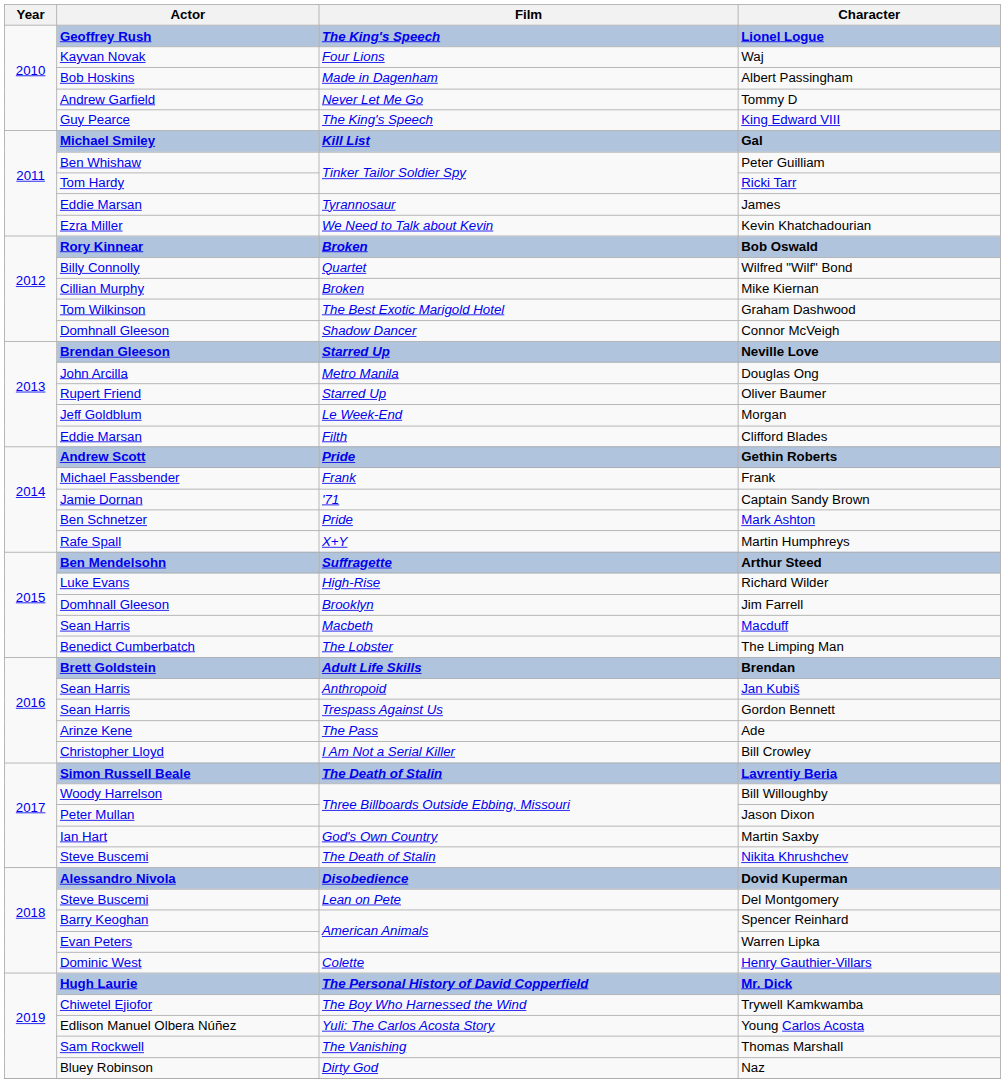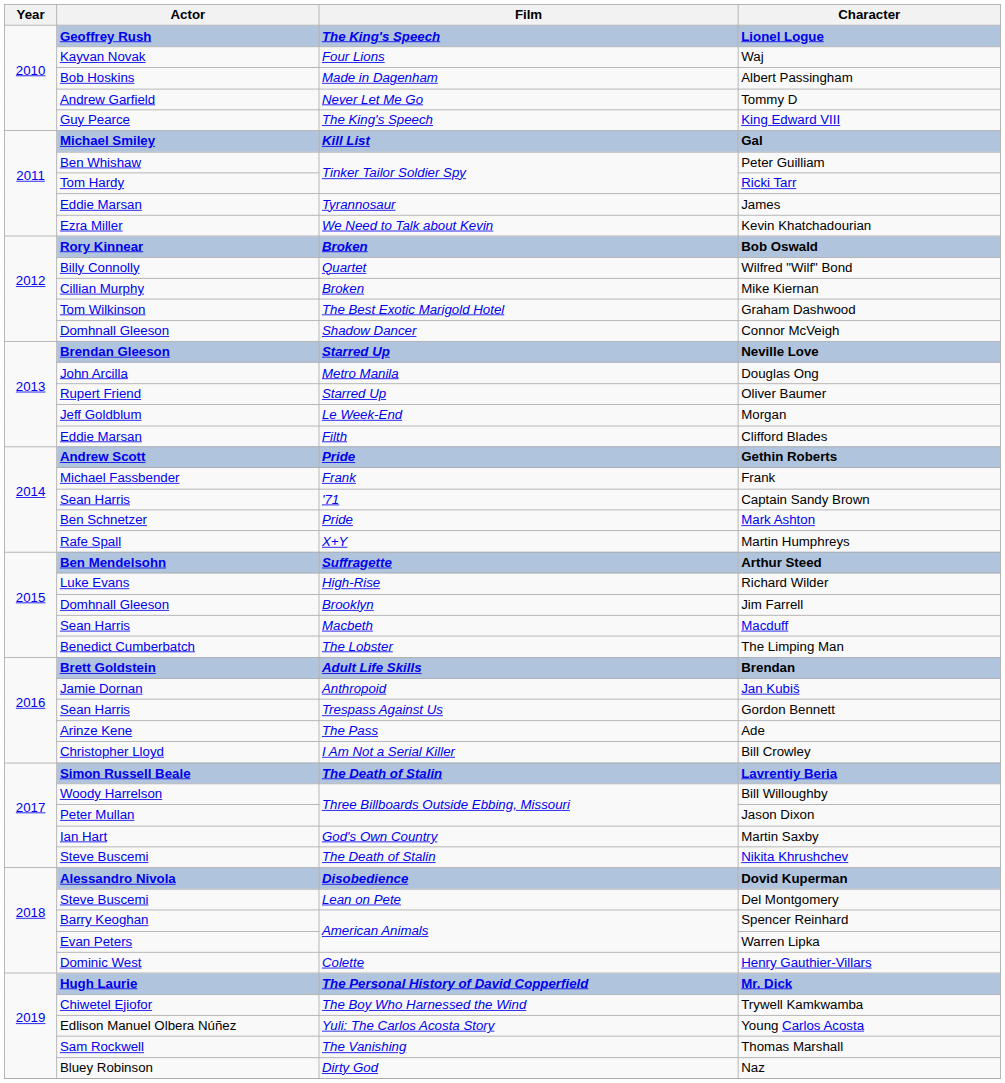 <table class="wikitable" width="95%" cellpadding="5">
 <tr>
 <th width="5%">Year</th>
 <th width="25%">Actor</th>
 <th width="40%">Film</th>
 <th width="25%">Character</th>
 </tr>
 <tr>
 <td rowspan="5" style="text-align:center;"><a href='#'>2010</a><br><br></td>
 <td style="background:#B0C4DE;"><strong><a href='#'>Geoffrey Rush</a></strong></td>
 <td style="background:#B0C4DE;"><strong><em><a href='#'>The King's Speech</a></em></strong></td>
 <td style="background:#B0C4DE;"><strong><a href='#'>Lionel Logue</a></strong></td>
 </tr>
 <tr>
 <td><a href='#'>Kayvan Novak</a></td>
 <td><em><a href='#'>Four Lions</a></em></td>
 <td>Waj</td>
 </tr>
 <tr>
 <td><a href='#'>Bob Hoskins</a></td>
 <td><em><a href='#'>Made in Dagenham</a></em></td>
 <td>Albert Passingham</td>
 </tr>
 <tr>
 <td><a href='#'>Andrew Garfield</a></td>
 <td><em><a href='#'>Never Let Me Go</a></em></td>
 <td>Tommy D</td>
 </tr>
 <tr>
 <td><a href='#'>Guy Pearce</a></td>
 <td><em><a href='#'>The King's Speech</a></em></td>
 <td><a href='#'>King Edward VIII</a></td>
 </tr>
 <tr>
 <td rowspan="5" style="text-align:center;"><a href='#'>2011</a><br><br></td>
 <td style="background:#B0C4DE;"><strong><a href='#'>Michael Smiley</a></strong></td>
 <td style="background:#B0C4DE;"><strong><em><a href='#'>Kill List</a></em></strong></td>
 <td style="background:#B0C4DE;"><strong>Gal</strong></td>
 </tr>
 <tr>
 <td><a href='#'>Ben Whishaw</a></td>
 <td rowspan="2"><em><a href='#'>Tinker Tailor Soldier Spy</a></em></td>
 <td>Peter Guilliam</td>
 </tr>
 <tr>
 <td><a href='#'>Tom Hardy</a></td>
 <td><a href='#'>Ricki Tarr</a></td>
 </tr>
 <tr>
 <td><a href='#'>Eddie Marsan</a></td>
 <td><em><a href='#'>Tyrannosaur</a></em></td>
 <td>James</td>
 </tr>
 <tr>
 <td><a href='#'>Ezra Miller</a></td>
 <td><em><a href='#'>We Need to Talk about Kevin</a></em></td>
 <td>Kevin Khatchadourian</td>
 </tr>
 <tr>
 <td rowspan="5" style="text-align:center;"><a href='#'>2012</a><br><br></td>
 <td style="background:#B0C4DE;"><strong><a href='#'>Rory Kinnear</a></strong></td>
 <td style="background:#B0C4DE;"><strong><em><a href='#'>Broken</a></em></strong></td>
 <td style="background:#B0C4DE;"><strong>Bob Oswald</strong></td>
 </tr>
 <tr>
 <td><a href='#'>Billy Connolly</a></td>
 <td><em><a href='#'>Quartet</a></em></td>
 <td>Wilfred "Wilf" Bond</td>
 </tr>
 <tr>
 <td><a href='#'>Cillian Murphy</a></td>
 <td><em><a href='#'>Broken</a></em></td>
 <td>Mike Kiernan</td>
 </tr>
 <tr>
 <td><a href='#'>Tom Wilkinson</a></td>
 <td><em><a href='#'>The Best Exotic Marigold Hotel</a> </em></td>
 <td>Graham Dashwood</td>
 </tr>
 <tr>
 <td><a href='#'>Domhnall Gleeson</a></td>
 <td><em><a href='#'>Shadow Dancer</a></em></td>
 <td>Connor McVeigh</td>
 </tr>
 <tr>
 <td rowspan="5" style="text-align:center;"><a href='#'>2013</a><br><br></td>
 <td style="background:#B0C4DE;"><strong><a href='#'>Brendan Gleeson</a></strong></td>
 <td style="background:#B0C4DE;"><strong><em><a href='#'>Starred Up</a></em></strong></td>
 <td style="background:#B0C4DE;"><strong>Neville Love</strong></td>
 </tr>
 <tr>
 <td><a href='#'>John Arcilla</a></td>
 <td><em><a href='#'>Metro Manila</a></em></td>
 <td>Douglas Ong</td>
 </tr>
 <tr>
 <td><a href='#'>Rupert Friend</a></td>
 <td><em><a href='#'>Starred Up</a></em></td>
 <td>Oliver Baumer</td>
 </tr>
 <tr>
 <td><a href='#'>Jeff Goldblum</a></td>
 <td><em><a href='#'>Le Week-End</a></em></td>
 <td>Morgan</td>
 </tr>
 <tr>
 <td><a href='#'>Eddie Marsan</a></td>
 <td><em><a href='#'>Filth</a></em></td>
 <td>Clifford Blades</td>
 </tr>
 <tr>
 <td rowspan="5" style="text-align:center;"><a href='#'>2014</a><br><br></td>
 <td style="background:#B0C4DE;"><strong><a href='#'>Andrew Scott</a></strong></td>
 <td style="background:#B0C4DE;"><strong><em><a href='#'>Pride</a></em></strong></td>
 <td style="background:#B0C4DE;"><strong>Gethin Roberts</strong></td>
 </tr>
 <tr>
 <td><a href='#'>Michael Fassbender</a></td>
 <td><em><a href='#'>Frank</a></em></td>
 <td>Frank</td>
 </tr>
 <tr>
-<td><a href='#'>Jamie Dornan</a></td>
+<td><a href='#'>Sean Harris</a></td>
 <td><em><a href='#'>'71</a></em></td>
 <td>Captain Sandy Brown</td>
 </tr>
 <tr>
 <td><a href='#'>Ben Schnetzer</a></td>
 <td><em><a href='#'>Pride</a></em></td>
 <td><a href='#'>Mark Ashton</a></td>
 </tr>
 <tr>
 <td><a href='#'>Rafe Spall</a></td>
 <td><em><a href='#'>X+Y</a></em></td>
 <td>Martin Humphreys</td>
 </tr>
 <tr>
 <td rowspan="5" style="text-align:center;"><a href='#'>2015</a><br><br></td>
 <td style="background:#B0C4DE;"><strong><a href='#'>Ben Mendelsohn</a></strong></td>
 <td style="background:#B0C4DE;"><strong><em><a href='#'>Suffragette</a></em></strong></td>
 <td style="background:#B0C4DE;"><strong>Arthur Steed</strong></td>
 </tr>
 <tr>
 <td><a href='#'>Luke Evans</a></td>
 <td><em><a href='#'>High-Rise</a></em></td>
 <td>Richard Wilder</td>
 </tr>
 <tr>
 <td><a href='#'>Domhnall Gleeson</a></td>
 <td><em><a href='#'>Brooklyn</a></em></td>
 <td>Jim Farrell</td>
 </tr>
 <tr>
 <td><a href='#'>Sean Harris</a></td>
 <td><em><a href='#'>Macbeth</a></em></td>
 <td><a href='#'>Macduff</a></td>
 </tr>
 <tr>
 <td><a href='#'>Benedict Cumberbatch</a></td>
 <td><em><a href='#'>The Lobster</a></em></td>
 <td>The Limping Man</td>
 </tr>
 <tr>
 <td rowspan="5" style="text-align:center;"><a href='#'>2016</a><br><br></td>
 <td style="background:#B0C4DE;"><strong><a href='#'>Brett Goldstein</a></strong></td>
 <td style="background:#B0C4DE;"><strong><em><a href='#'>Adult Life Skills</a></em></strong></td>
 <td style="background:#B0C4DE;"><strong>Brendan</strong></td>
 </tr>
 <tr>
-<td><a href='#'>Sean Harris</a></td>
+<td><a href='#'>Jamie Dornan</a></td>
 <td><em><a href='#'>Anthropoid</a></em></td>
 <td><a href='#'>Jan Kubiš</a></td>
 </tr>
 <tr>
 <td><a href='#'>Sean Harris</a></td>
 <td><em><a href='#'>Trespass Against Us</a></em></td>
 <td>Gordon Bennett</td>
 </tr>
 <tr>
 <td><a href='#'>Arinze Kene</a></td>
 <td><em><a href='#'>The Pass</a></em></td>
 <td>Ade</td>
 </tr>
 <tr>
 <td><a href='#'>Christopher Lloyd</a></td>
 <td><em><a href='#'>I Am Not a Serial Killer</a></em></td>
 <td>Bill Crowley</td>
 </tr>
 <tr>
 <td rowspan="5" style="text-align:center;"><a href='#'>2017</a> <br><br></td>
 <td style="background:#B0C4DE;"><strong><a href='#'>Simon Russell Beale</a></strong></td>
 <td style="background:#B0C4DE;"><strong><em><a href='#'>The Death of Stalin</a></em></strong></td>
 <td style="background:#B0C4DE;"><strong><a href='#'>Lavrentiy Beria</a></strong></td>
 </tr>
 <tr>
 <td><a href='#'>Woody Harrelson</a></td>
 <td rowspan="2"><em><a href='#'>Three Billboards Outside Ebbing, Missouri</a></em></td>
 <td>Bill Willoughby</td>
 </tr>
 <tr>
 <td><a href='#'>Peter Mullan</a></td>
 <td>Jason Dixon</td>
 </tr>
 <tr>
 <td><a href='#'>Ian Hart</a></td>
 <td><a href='#'><em>God's Own Country</em></a></td>
 <td>Martin Saxby</td>
 </tr>
 <tr>
 <td><a href='#'>Steve Buscemi</a></td>
 <td><em><a href='#'>The Death of Stalin</a></em></td>
 <td><a href='#'>Nikita Khrushchev</a></td>
 </tr>
 <tr>
 <td rowspan="5" style="text-align:center;"><a href='#'>2018</a> <br><br></td>
 <td style="background:#B0C4DE;"><strong><a href='#'>Alessandro Nivola</a></strong></td>
 <td style="background:#B0C4DE;"><strong><em><a href='#'>Disobedience</a></em></strong></td>
 <td style="background:#B0C4DE;"><strong>Dovid Kuperman</strong></td>
 </tr>
 <tr>
 <td><a href='#'>Steve Buscemi</a></td>
 <td><em><a href='#'>Lean on Pete</a></em></td>
 <td>Del Montgomery</td>
 </tr>
 <tr>
 <td><a href='#'>Barry Keoghan</a></td>
 <td rowspan="2"><em><a href='#'>American Animals</a></em></td>
 <td>Spencer Reinhard</td>
 </tr>
 <tr>
 <td><a href='#'>Evan Peters</a></td>
 <td>Warren Lipka</td>
 </tr>
 <tr>
 <td><a href='#'>Dominic West</a></td>
 <td><em><a href='#'>Colette</a></em></td>
 <td><a href='#'>Henry Gauthier-Villars</a></td>
 </tr>
 <tr>
 <td rowspan="5" style="text-align:center;"><a href='#'>2019</a> <br><br></td>
 <td style="background:#B0C4DE;"><strong><a href='#'>Hugh Laurie</a></strong></td>
 <td style="background:#B0C4DE;"><strong><em><a href='#'>The Personal History of David Copperfield</a></em></strong></td>
 <td style="background:#B0C4DE;"><strong><a href='#'>Mr. Dick</a></strong></td>
 </tr>
 <tr>
 <td><a href='#'>Chiwetel Ejiofor</a></td>
 <td><em><a href='#'>The Boy Who Harnessed the Wind</a></em></td>
 <td>Trywell Kamkwamba</td>
 </tr>
 <tr>
 <td>Edlison Manuel Olbera Núñez</td>
 <td><em><a href='#'>Yuli: The Carlos Acosta Story</a></em></td>
 <td>Young <a href='#'>Carlos Acosta</a></td>
 </tr>
 <tr>
 <td><a href='#'>Sam Rockwell</a></td>
 <td><em><a href='#'>The Vanishing</a></em></td>
 <td>Thomas Marshall</td>
 </tr>
 <tr>
 <td>Bluey Robinson</td>
 <td><em><a href='#'>Dirty God</a></em></td>
 <td>Naz</td>
 </tr>
 <tr>
 </tr>
 </table>
